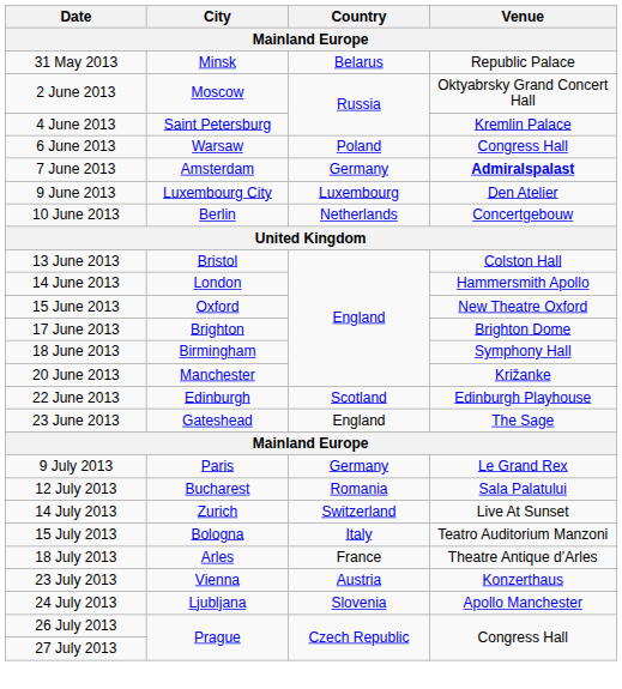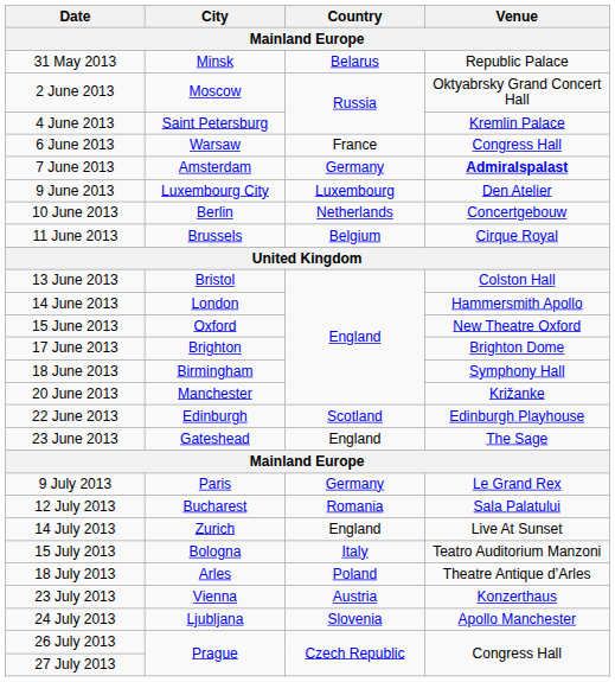 <table class="wikitable" style="text-align:center;">
 <tr>
 <th style="width:150px;">Date</th>
 <th style="width:150px;">City</th>
 <th style="width:150px;">Country</th>
 <th style="width:200px;">Venue</th>
 </tr>
 <tr>
 <th colspan="4">Mainland Europe</th>
 </tr>
 <tr>
 <td>31 May 2013</td>
 <td><a href='#'>Minsk</a></td>
 <td><a href='#'>Belarus</a></td>
 <td>Republic Palace</td>
 </tr>
 <tr>
 <td>2 June 2013</td>
 <td><a href='#'>Moscow</a></td>
 <td rowspan="2"><a href='#'>Russia</a></td>
 <td>Oktyabrsky Grand Concert Hall</td>
 </tr>
 <tr>
 <td>4 June 2013</td>
 <td><a href='#'>Saint Petersburg</a></td>
 <td><a href='#'>Kremlin Palace</a></td>
 </tr>
 <tr>
 <td>6 June 2013</td>
 <td><a href='#'>Warsaw</a></td>
-<td><a href='#'>Poland</a></td>
+<td>France</td>
 <td><a href='#'>Congress Hall</a></td>
 </tr>
 <tr>
 <td>7 June 2013</td>
 <td><a href='#'>Amsterdam</a></td>
 <td><a href='#'>Germany</a></td>
 <td><strong><a href='#'>Admiralspalast</a></strong></td>
 </tr>
 <tr>
 <td>9 June 2013</td>
 <td><a href='#'>Luxembourg City</a></td>
 <td><a href='#'>Luxembourg</a></td>
 <td><a href='#'>Den Atelier</a></td>
 </tr>
 <tr>
 <td>10 June 2013</td>
 <td><a href='#'>Berlin</a></td>
 <td><a href='#'>Netherlands</a></td>
 <td><a href='#'>Concertgebouw</a></td>
+</tr>
+<tr>
+<td>11 June 2013</td>
+<td><a href='#'>Brussels</a></td>
+<td><a href='#'>Belgium</a></td>
+<td><a href='#'>Cirque Royal</a></td>
 </tr>
 <tr>
 <th colspan="4">United Kingdom</th>
 </tr>
 <tr>
 <td>13 June 2013</td>
 <td><a href='#'>Bristol</a></td>
 <td rowspan="6"><a href='#'>England</a></td>
 <td><a href='#'>Colston Hall</a></td>
 </tr>
 <tr>
 <td>14 June 2013</td>
 <td><a href='#'>London</a></td>
 <td><a href='#'>Hammersmith Apollo</a></td>
 </tr>
 <tr>
 <td>15 June 2013</td>
 <td><a href='#'>Oxford</a></td>
 <td><a href='#'>New Theatre Oxford</a></td>
 </tr>
 <tr>
 <td>17 June 2013</td>
 <td><a href='#'>Brighton</a></td>
 <td><a href='#'>Brighton Dome</a></td>
 </tr>
 <tr>
 <td>18 June 2013</td>
 <td><a href='#'>Birmingham</a></td>
 <td><a href='#'>Symphony Hall</a></td>
 </tr>
 <tr>
 <td>20 June 2013</td>
 <td><a href='#'>Manchester</a></td>
 <td><a href='#'>Križanke</a></td>
 </tr>
 <tr>
 <td>22 June 2013</td>
 <td><a href='#'>Edinburgh</a></td>
 <td><a href='#'>Scotland</a></td>
 <td><a href='#'>Edinburgh Playhouse</a></td>
 </tr>
 <tr>
 <td>23 June 2013</td>
 <td><a href='#'>Gateshead</a></td>
 <td>England</td>
 <td><a href='#'>The Sage</a></td>
 </tr>
 <tr>
 <th colspan="4">Mainland Europe</th>
 </tr>
 <tr>
 <td>9 July 2013</td>
 <td><a href='#'>Paris</a></td>
 <td><a href='#'>Germany</a></td>
 <td><a href='#'>Le Grand Rex</a></td>
 </tr>
 <tr>
 <td>12 July 2013</td>
 <td><a href='#'>Bucharest</a></td>
 <td><a href='#'>Romania</a></td>
 <td><a href='#'>Sala Palatului</a></td>
 </tr>
 <tr>
 <td>14 July 2013</td>
 <td><a href='#'>Zurich</a></td>
-<td><a href='#'>Switzerland</a></td>
+<td>England</td>
 <td>Live At Sunset</td>
 </tr>
 <tr>
 <td>15 July 2013</td>
 <td><a href='#'>Bologna</a></td>
 <td><a href='#'>Italy</a></td>
 <td>Teatro Auditorium Manzoni</td>
 </tr>
 <tr>
 <td>18 July 2013</td>
 <td><a href='#'>Arles</a></td>
-<td>France</td>
+<td><a href='#'>Poland</a></td>
 <td>Theatre Antique d’Arles</td>
 </tr>
 <tr>
 <td>23 July 2013</td>
 <td><a href='#'>Vienna</a></td>
 <td><a href='#'>Austria</a></td>
 <td><a href='#'>Konzerthaus</a></td>
 </tr>
 <tr>
 <td>24 July 2013</td>
 <td><a href='#'>Ljubljana</a></td>
 <td><a href='#'>Slovenia</a></td>
 <td><a href='#'>Apollo Manchester</a></td>
 </tr>
 <tr>
 <td>26 July 2013</td>
 <td rowspan="2"><a href='#'>Prague</a></td>
 <td rowspan="2"><a href='#'>Czech Republic</a></td>
 <td rowspan="2">Congress Hall</td>
 </tr>
 <tr>
 <td>27 July 2013</td>
 </tr>
 </table>
